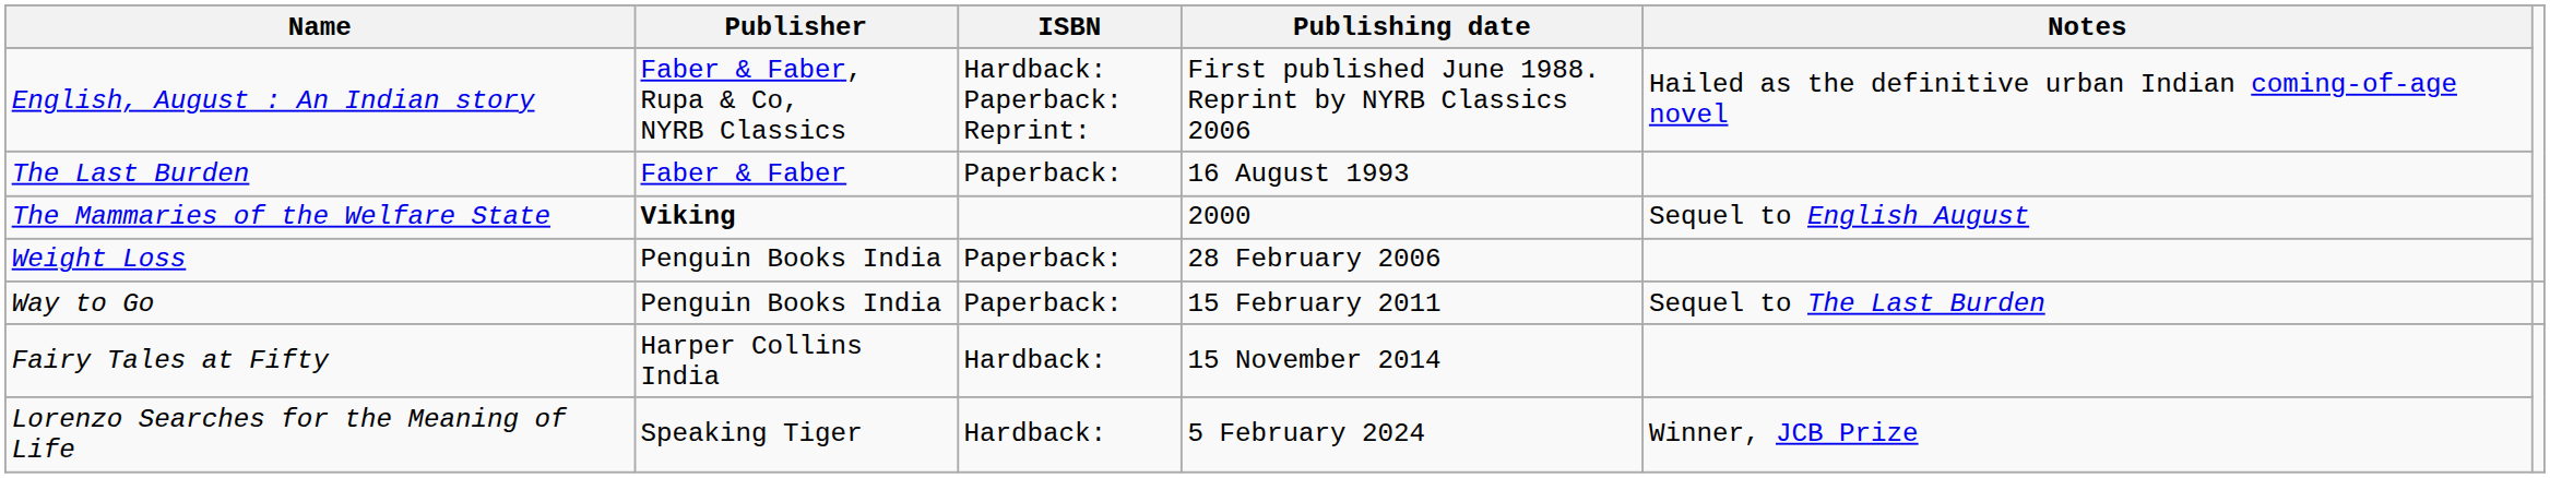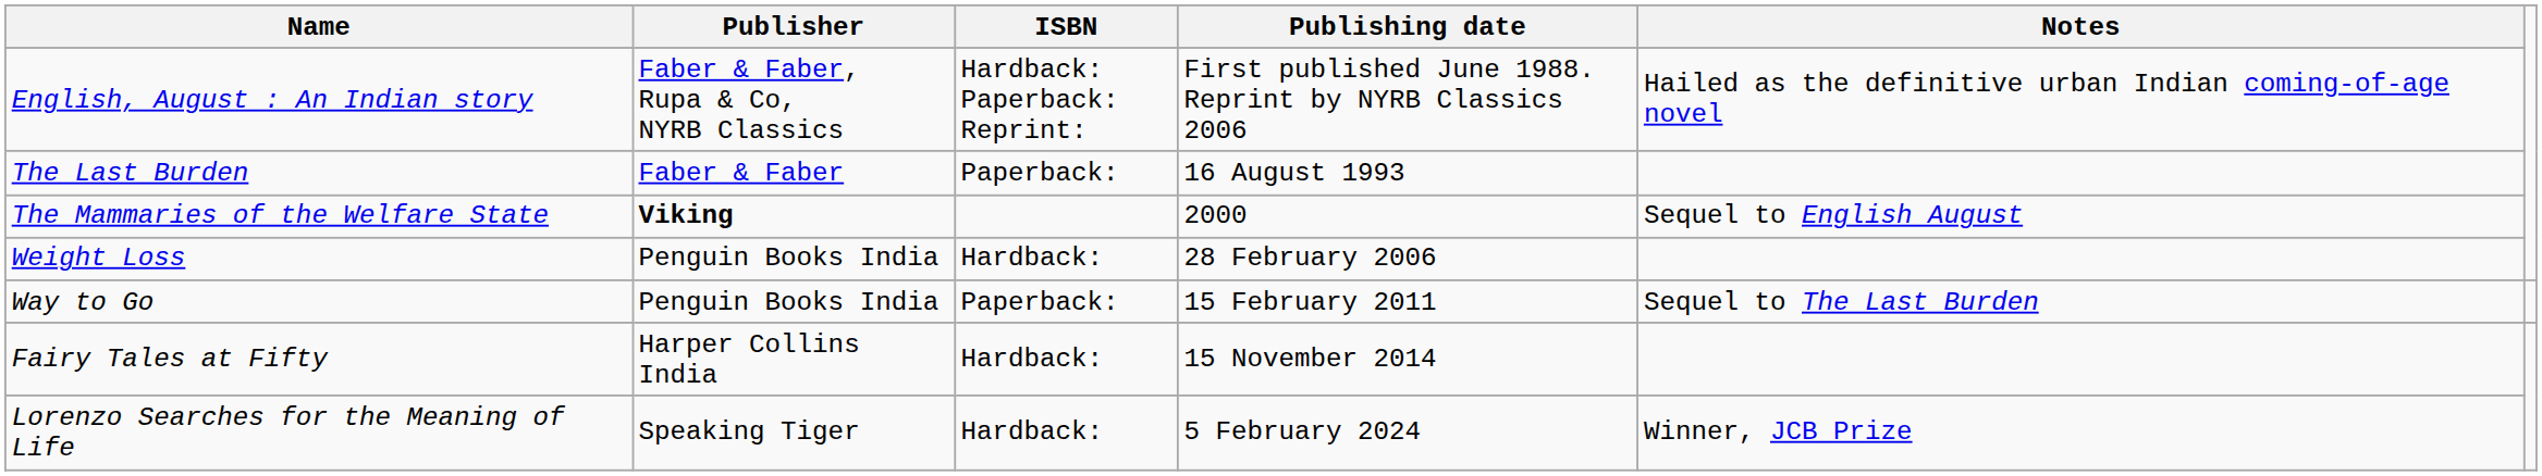 <table class="wikitable">
 <tr>
 <th>Name</th>
 <th>Publisher</th>
 <th style="width:8em">ISBN</th>
 <th>Publishing date</th>
 <th>Notes</th>
 </tr>
 <tr align="left">
 <td><em><a href='#'>English, August : An Indian story</a></em></td>
 <td><a href='#'>Faber & Faber</a>,<br>Rupa & Co,<br>NYRB Classics</td>
 <td>Hardback: <br>Paperback: <br>Reprint: </td>
 <td>First published June 1988.<br>Reprint by NYRB Classics 2006</td>
 <td>Hailed as the definitive urban Indian <a href='#'>coming-of-age novel</a></td>
 </tr>
 <tr align="left">
 <td><em><a href='#'>The Last Burden</a></em></td>
 <td><a href='#'>Faber & Faber</a></td>
 <td>Paperback: </td>
 <td>16 August 1993</td>
 <td></td>
 </tr>
 <tr align="left">
 <td><em><a href='#'>The Mammaries of the Welfare State</a></em></td>
 <td><strong>Viking</strong></td>
 <td></td>
 <td>2000</td>
 <td>Sequel to <em><a href='#'>English August</a></em></td>
 </tr>
 <tr align ="left">
 <td><em><a href='#'>Weight Loss</a></em></td>
 <td>Penguin Books India</td>
-<td>Paperback: </td>
+<td>Hardback: </td>
 <td>28 February 2006</td>
 <td></td>
 </tr>
 <tr align="left">
 <td><em>Way to Go</em></td>
 <td>Penguin Books India</td>
 <td>Paperback: </td>
 <td>15 February 2011</td>
 <td>Sequel to <em><a href='#'>The Last Burden</a></em></td>
 <td></td>
 </tr>
 <tr align="left">
 <td><em>Fairy Tales at Fifty</em></td>
 <td>Harper Collins India</td>
 <td>Hardback: </td>
 <td>15 November 2014</td>
 <td></td>
 </tr>
 <tr align="left">
 <td><em>Lorenzo Searches for the Meaning of Life</em></td>
 <td>Speaking Tiger</td>
 <td>Hardback: </td>
 <td>5 February 2024</td>
 <td>Winner, <a href='#'>JCB Prize</a></td>
 </tr>
 </table>
